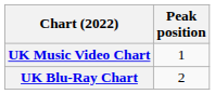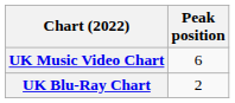 <table class="wikitable sortable plainrowheaders">
 <tr>
 <th scope="col">Chart (2022)</th>
 <th scope="col">Peak<br>position</th>
 </tr>
 <tr>
 <th scope="row"><a href='#'>UK Music Video Chart</a></th>
-<td align="center">1</td>
+<td align="center">6</td>
 </tr>
 <tr>
 <th scope="row"><a href='#'>UK Blu-Ray Chart</a></th>
 <td align="center">2</td>
 </tr>
 </table>
